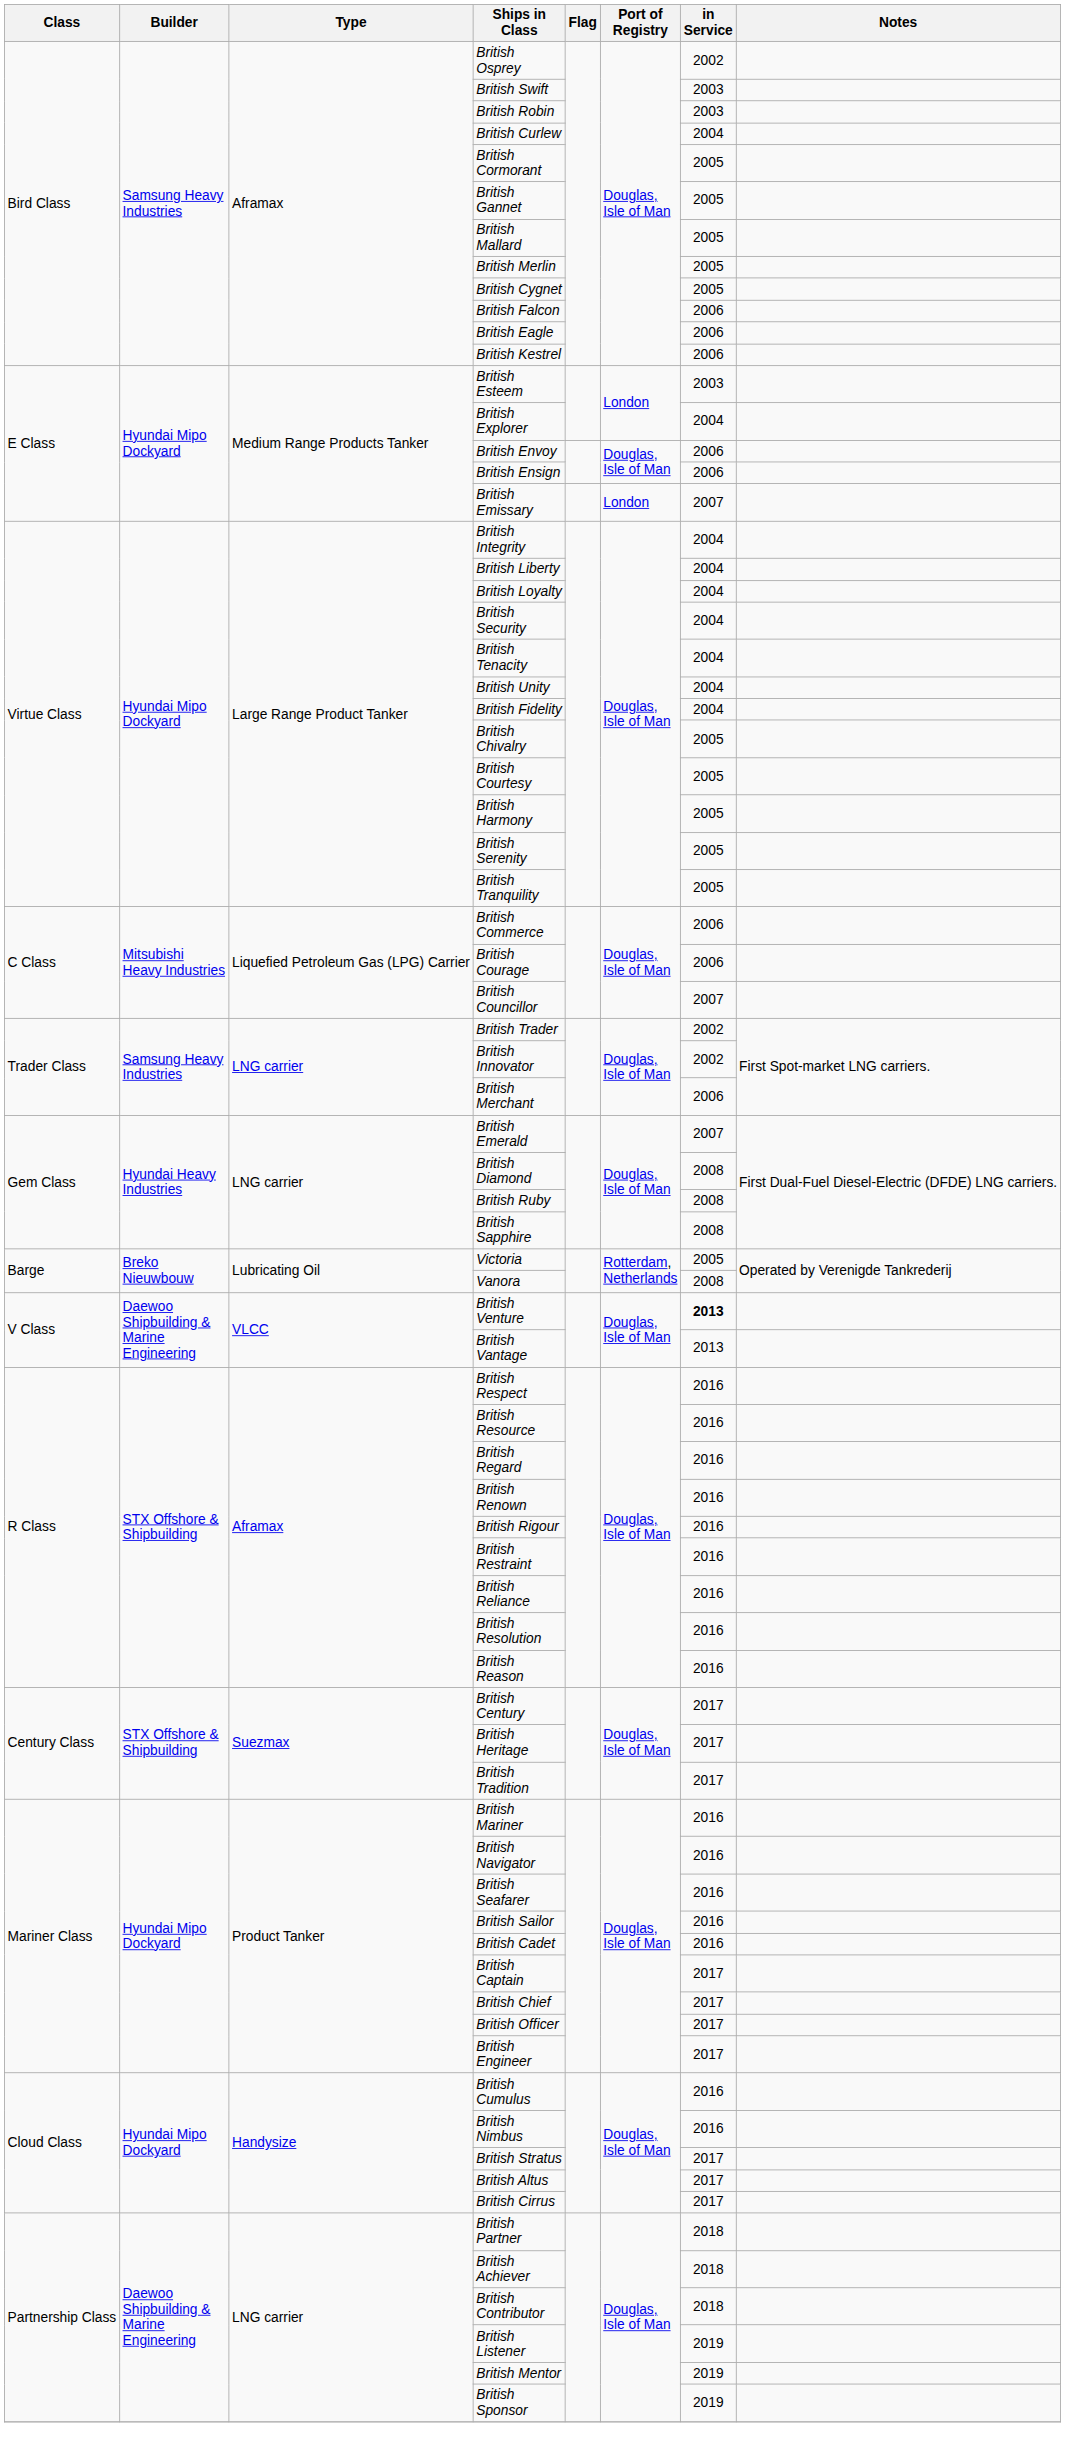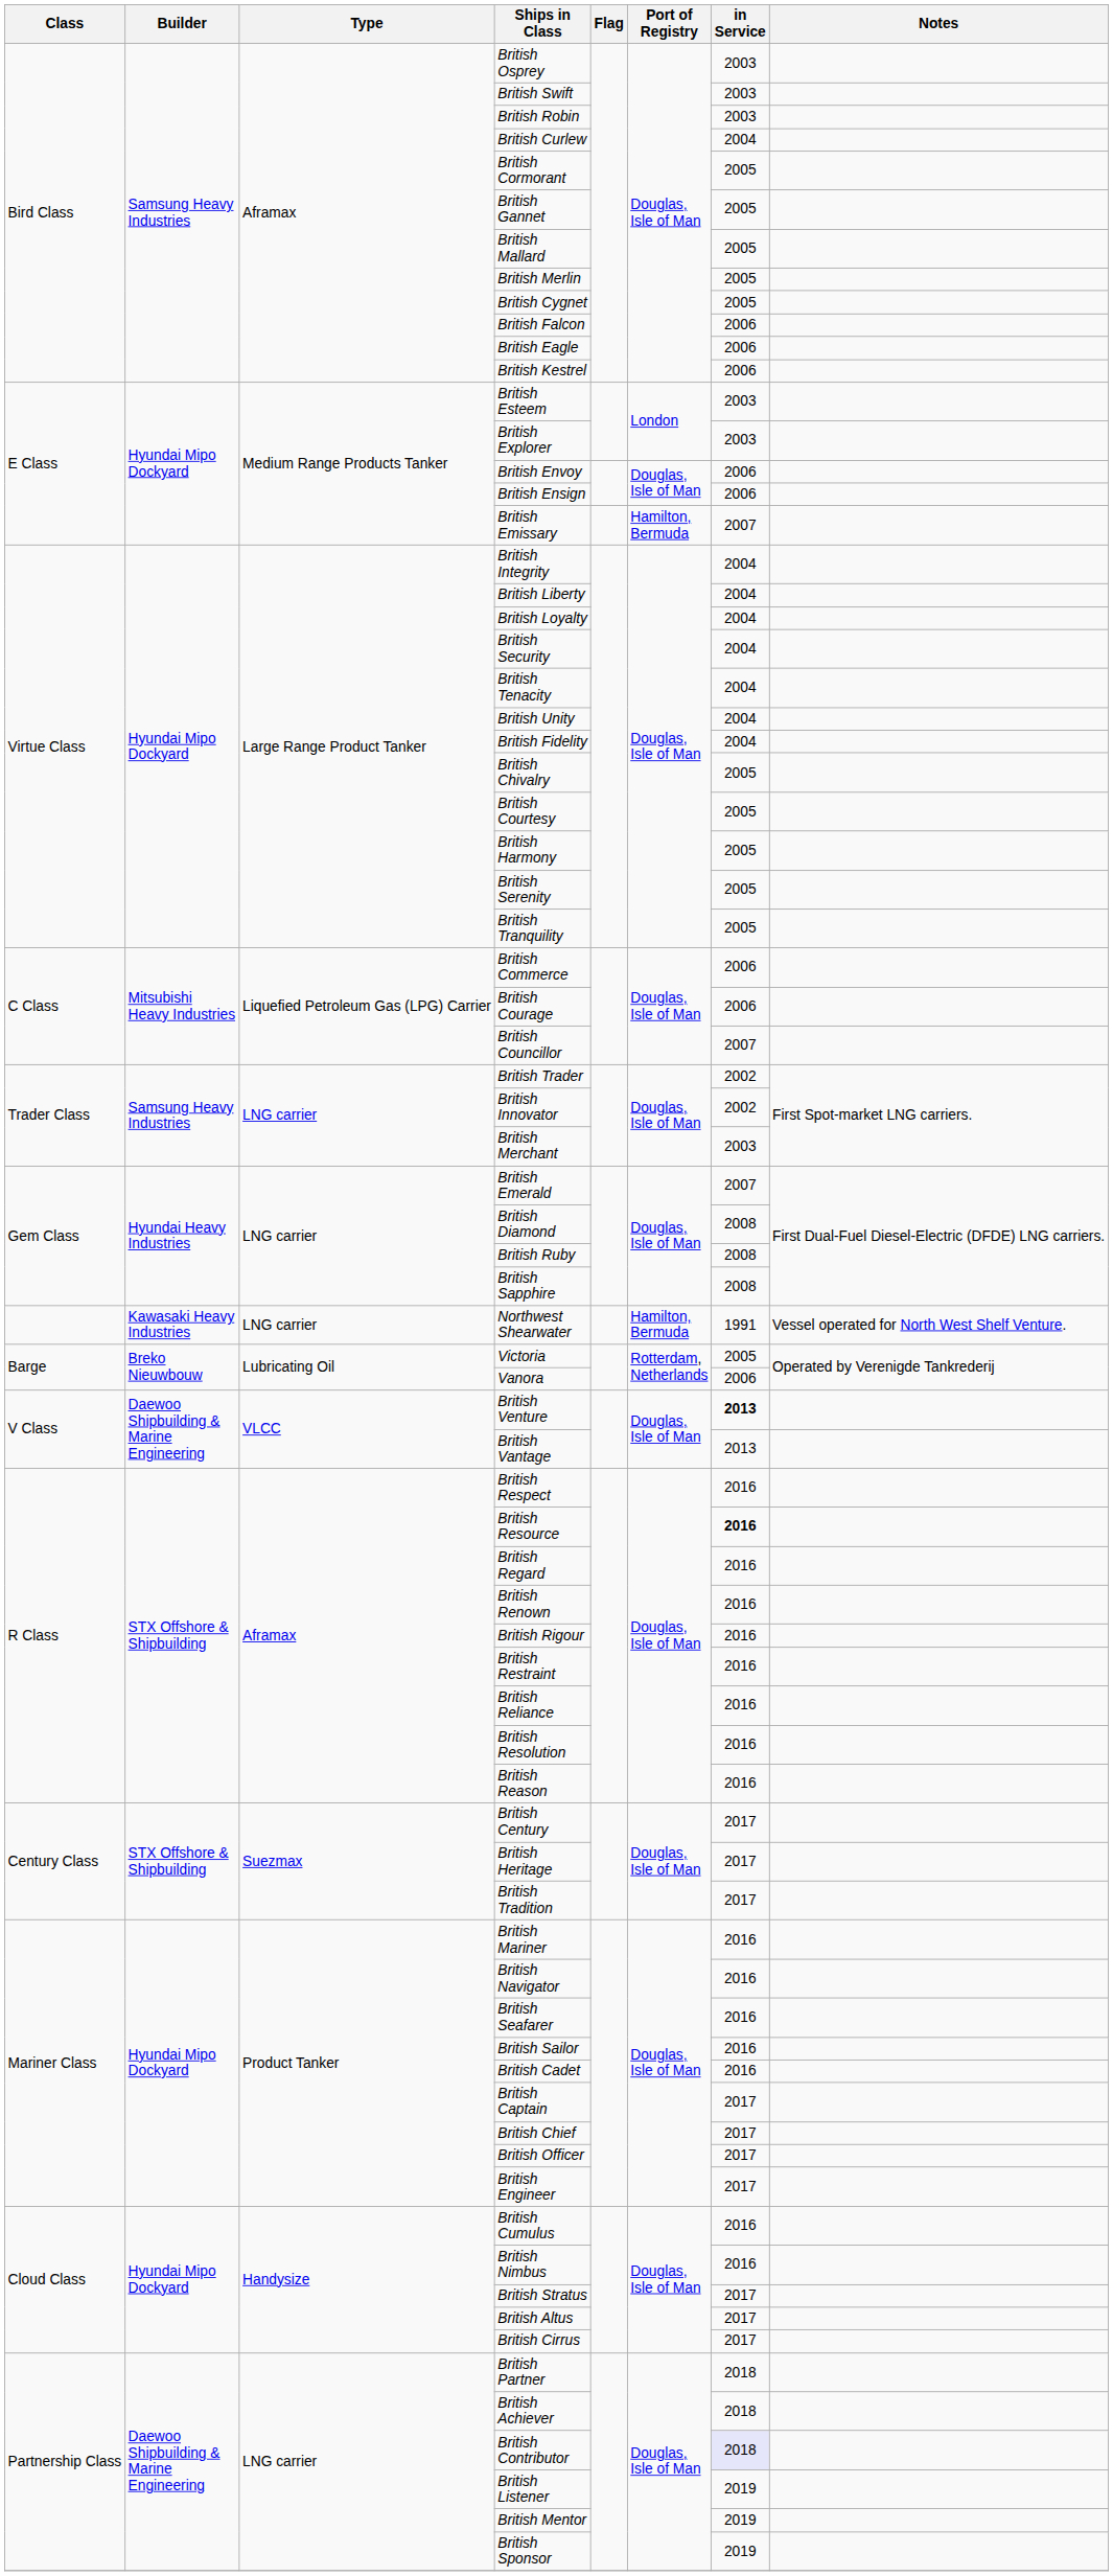 <table class="wikitable sortable">
 <tr>
 <th>Class</th>
 <th width=120px>Builder</th>
 <th>Type</th>
 <th width=100px>Ships in Class</th>
 <th>Flag</th>
 <th width=60px>Port of Registry</th>
 <th width=45px>in Service</th>
 <th>Notes</th>
 </tr>
 <tr>
 <td rowspan=12>Bird Class</td>
 <td rowspan=12><a href='#'>Samsung Heavy Industries</a></td>
 <td rowspan=12>Aframax</td>
 <td><em>British Osprey</em></td>
 <td rowspan=12></td>
 <td rowspan=12><a href='#'>Douglas, Isle of Man</a></td>
-<td align=center>2002</td>
+<td align=center>2003</td>
 <td></td>
 </tr>
 <tr>
 <td><em>British Swift</em></td>
 <td align=center>2003</td>
 <td></td>
 </tr>
 <tr>
 <td><em>British Robin</em></td>
 <td align=center>2003</td>
 <td></td>
 </tr>
 <tr>
 <td><em>British Curlew</em></td>
 <td align=center>2004</td>
 <td></td>
 </tr>
 <tr>
 <td><em>British Cormorant</em></td>
 <td align=center>2005</td>
 <td></td>
 </tr>
 <tr>
 <td><em>British Gannet</em></td>
 <td align=center>2005</td>
 <td></td>
 </tr>
 <tr>
 <td><em>British Mallard</em></td>
 <td align=center>2005</td>
 <td></td>
 </tr>
 <tr>
 <td><em>British Merlin</em></td>
 <td align=center>2005</td>
 <td></td>
 </tr>
 <tr>
 <td><em>British Cygnet</em></td>
 <td align=center>2005</td>
 <td></td>
 </tr>
 <tr>
 <td><em>British Falcon</em></td>
 <td align=center>2006</td>
 <td></td>
 </tr>
 <tr>
 <td><em>British Eagle</em></td>
 <td align=center>2006</td>
 <td></td>
 </tr>
 <tr>
 <td><em>British Kestrel</em></td>
 <td align=center>2006</td>
 <td></td>
 </tr>
 <tr>
 <td rowspan=5>E Class</td>
 <td rowspan=5><a href='#'>Hyundai Mipo Dockyard</a></td>
 <td rowspan=5>Medium Range Products Tanker</td>
 <td><em>British Esteem</em></td>
 <td rowspan=2></td>
 <td Rowspan=2><a href='#'>London</a></td>
 <td align=center>2003</td>
 <td></td>
 </tr>
 <tr>
 <td><em>British Explorer</em></td>
-<td align=center>2004</td>
+<td align=center>2003</td>
 <td></td>
 </tr>
 <tr>
 <td><em>British Envoy</em></td>
 <td rowspan=2></td>
 <td rowspan=2><a href='#'>Douglas, Isle of Man</a></td>
 <td align=center>2006</td>
 <td></td>
 </tr>
 <tr>
 <td><em>British Ensign</em></td>
 <td align=center>2006</td>
 <td></td>
 </tr>
 <tr>
 <td><em>British Emissary</em></td>
 <td></td>
-<td><a href='#'>London</a></td>
+<td><a href='#'>Hamilton, Bermuda</a></td>
 <td align=center>2007</td>
 <td></td>
 </tr>
 <tr>
 <td rowspan=12>Virtue Class</td>
 <td rowspan=12><a href='#'>Hyundai Mipo Dockyard</a></td>
 <td rowspan=12>Large Range Product Tanker</td>
 <td><em>British Integrity</em></td>
 <td rowspan=12></td>
 <td rowspan=12><a href='#'>Douglas, Isle of Man</a></td>
 <td align=center>2004</td>
 <td></td>
 </tr>
 <tr>
 <td><em>British Liberty</em></td>
 <td align=center>2004</td>
 <td></td>
 </tr>
 <tr>
 <td><em>British Loyalty</em></td>
 <td align=center>2004</td>
 <td></td>
 </tr>
 <tr>
 <td><em>British Security</em></td>
 <td align=center>2004</td>
 <td></td>
 </tr>
 <tr>
 <td><em>British Tenacity</em></td>
 <td align=center>2004</td>
 <td></td>
 </tr>
 <tr>
 <td><em>British Unity</em></td>
 <td align=center>2004</td>
 <td></td>
 </tr>
 <tr>
 <td><em>British Fidelity</em></td>
 <td align=center>2004</td>
 <td></td>
 </tr>
 <tr>
 <td><em>British Chivalry</em></td>
 <td align=center>2005</td>
 <td></td>
 </tr>
 <tr>
 <td><em>British Courtesy</em></td>
 <td align=center>2005</td>
 <td></td>
 </tr>
 <tr>
 <td><em>British Harmony</em></td>
 <td align=center>2005</td>
 <td></td>
 </tr>
 <tr>
 <td><em>British Serenity</em></td>
 <td align=center>2005</td>
 <td></td>
 </tr>
 <tr>
 <td><em>British Tranquility</em></td>
 <td align=center>2005</td>
 <td></td>
 </tr>
 <tr>
 <td rowspan=3>C Class</td>
 <td rowspan=3><a href='#'>Mitsubishi Heavy Industries</a></td>
 <td rowspan=3>Liquefied Petroleum Gas (LPG) Carrier</td>
 <td><em>British Commerce</em></td>
 <td rowspan=3></td>
 <td rowspan=3><a href='#'>Douglas, Isle of Man</a></td>
 <td align=center>2006</td>
 <td></td>
 </tr>
 <tr>
 <td><em>British Courage</em></td>
 <td align=center>2006</td>
 <td></td>
 </tr>
 <tr>
 <td><em>British Councillor</em></td>
 <td align=center>2007</td>
 <td></td>
 </tr>
 <tr>
 <td rowspan=3>Trader Class</td>
 <td rowspan=3><a href='#'>Samsung Heavy Industries</a></td>
 <td rowspan=3><a href='#'>LNG carrier</a></td>
 <td><em>British Trader</em></td>
 <td rowspan=3></td>
 <td rowspan=3><a href='#'>Douglas, Isle of Man</a></td>
 <td align=center>2002</td>
 <td rowspan=3>First Spot-market LNG carriers.</td>
 </tr>
 <tr>
 <td><em>British Innovator</em></td>
 <td align=center>2002</td>
 </tr>
 <tr>
 <td><em>British Merchant</em></td>
-<td align=center>2006</td>
+<td align=center>2003</td>
 </tr>
 <tr>
 <td rowspan=4>Gem Class</td>
 <td rowspan=4><a href='#'>Hyundai Heavy Industries</a></td>
 <td rowspan=4>LNG carrier</td>
 <td><em>British Emerald</em></td>
 <td rowspan=4></td>
 <td rowspan=4><a href='#'>Douglas, Isle of Man</a></td>
 <td align=center>2007</td>
 <td rowspan=4>First Dual-Fuel Diesel-Electric (DFDE) LNG carriers.</td>
 </tr>
 <tr>
 <td><em>British Diamond</em></td>
 <td align=center>2008</td>
 </tr>
 <tr>
 <td><em>British Ruby</em></td>
 <td align=center>2008</td>
 </tr>
 <tr>
 <td><em>British Sapphire</em></td>
 <td align=center>2008</td>
 </tr>
 <tr>
+<td></td>
+<td><a href='#'>Kawasaki Heavy Industries</a></td>
+<td>LNG carrier</td>
+<td><em>Northwest Shearwater</em></td>
+<td></td>
+<td><a href='#'>Hamilton, Bermuda</a></td>
+<td align=center>1991</td>
+<td>Vessel operated for <a href='#'>North West Shelf Venture</a>.</td>
+</tr>
+<tr>
 <td rowspan=2>Barge</td>
 <td rowspan=2><a href='#'>Breko Nieuwbouw</a></td>
 <td rowspan=2>Lubricating Oil</td>
 <td><em>Victoria</em></td>
 <td rowspan=2></td>
 <td rowspan=2><a href='#'>Rotterdam</a>, <a href='#'>Netherlands</a></td>
 <td align=center>2005</td>
 <td rowspan=2>Operated by Verenigde Tankrederij</td>
 </tr>
 <tr>
 <td><em>Vanora</em></td>
-<td align=center>2008</td>
+<td align=center>2006</td>
 </tr>
 <tr>
 <td rowspan=2>V Class</td>
 <td rowspan=2><a href='#'>Daewoo Shipbuilding & Marine Engineering</a></td>
 <td rowspan=2><a href='#'>VLCC</a></td>
 <td><em>British Venture</em></td>
 <td rowspan=2></td>
 <td rowspan=2><a href='#'>Douglas, Isle of Man</a></td>
 <td align=center><strong>2013</strong></td>
 <td></td>
 </tr>
 <tr>
 <td><em>British Vantage</em></td>
 <td align=center>2013</td>
 <td></td>
 </tr>
 <tr>
 <td rowspan=9>R Class</td>
 <td rowspan=9><a href='#'>STX Offshore & Shipbuilding</a></td>
 <td rowspan=9><a href='#'>Aframax</a></td>
 <td><em>British Respect</em></td>
 <td rowspan=9></td>
 <td rowspan=9><a href='#'>Douglas, Isle of Man</a></td>
 <td align=center>2016</td>
 <td></td>
 </tr>
 <tr>
 <td><em>British Resource</em></td>
-<td align=center>2016</td>
+<td align=center><strong>2016</strong></td>
 <td></td>
 </tr>
 <tr>
 <td><em>British Regard</em></td>
 <td align=center>2016</td>
 <td></td>
 </tr>
 <tr>
 <td><em>British Renown</em></td>
 <td align=center>2016</td>
 <td></td>
 </tr>
 <tr>
 <td><em>British Rigour</em></td>
 <td align=center>2016</td>
 <td></td>
 </tr>
 <tr>
 <td><em>British Restraint</em></td>
 <td align=center>2016</td>
 <td></td>
 </tr>
 <tr>
 <td><em>British Reliance</em></td>
 <td align=center>2016</td>
 <td></td>
 </tr>
 <tr>
 <td><em>British Resolution</em></td>
 <td align=center>2016</td>
 <td></td>
 </tr>
 <tr>
 <td><em>British Reason</em></td>
 <td align=center>2016</td>
 <td></td>
 </tr>
 <tr>
 <td rowspan=3>Century Class</td>
 <td rowspan=3><a href='#'>STX Offshore & Shipbuilding</a></td>
 <td rowspan=3><a href='#'>Suezmax</a></td>
 <td><em>British Century</em></td>
 <td rowspan=3></td>
 <td rowspan=3><a href='#'>Douglas, Isle of Man</a></td>
 <td align=center>2017</td>
 <td></td>
 </tr>
 <tr>
 <td><em>British Heritage</em></td>
 <td align=center>2017</td>
 <td></td>
 </tr>
 <tr>
 <td><em>British Tradition</em></td>
 <td align=center>2017</td>
 <td></td>
 </tr>
 <tr>
 <td rowspan=9>Mariner Class</td>
 <td rowspan=9><a href='#'>Hyundai Mipo Dockyard</a></td>
 <td rowspan=9>Product Tanker</td>
 <td><em>British Mariner</em></td>
 <td rowspan=9></td>
 <td rowspan=9><a href='#'>Douglas, Isle of Man</a></td>
 <td align=center>2016</td>
 <td></td>
 </tr>
 <tr>
 <td><em>British Navigator</em></td>
 <td align=center>2016</td>
 <td></td>
 </tr>
 <tr>
 <td><em>British Seafarer</em></td>
 <td align=center>2016</td>
 <td></td>
 </tr>
 <tr>
 <td><em>British Sailor</em></td>
 <td align=center>2016</td>
 <td></td>
 </tr>
 <tr>
 <td><em>British Cadet</em></td>
 <td align=center>2016</td>
 <td></td>
 </tr>
 <tr>
 <td><em>British Captain</em></td>
 <td align=center>2017</td>
 <td></td>
 </tr>
 <tr>
 <td><em>British Chief</em></td>
 <td align=center>2017</td>
 <td></td>
 </tr>
 <tr>
 <td><em>British Officer</em></td>
 <td align=center>2017</td>
 <td></td>
 </tr>
 <tr>
 <td><em>British Engineer</em></td>
 <td align=center>2017</td>
 <td></td>
 </tr>
 <tr>
 <td rowspan=5>Cloud Class</td>
 <td rowspan=5><a href='#'>Hyundai Mipo Dockyard</a></td>
 <td rowspan=5><a href='#'>Handysize</a></td>
 <td><em>British Cumulus</em></td>
 <td rowspan=5></td>
 <td rowspan=5><a href='#'>Douglas, Isle of Man</a></td>
 <td align=center>2016</td>
 <td></td>
 </tr>
 <tr>
 <td><em>British Nimbus</em></td>
 <td align=center>2016</td>
 <td></td>
 </tr>
 <tr>
 <td><em>British Stratus</em></td>
 <td align=center>2017</td>
 <td></td>
 </tr>
 <tr>
 <td><em>British Altus</em></td>
 <td align=center>2017</td>
 <td></td>
 </tr>
 <tr>
 <td><em>British Cirrus</em></td>
 <td align=center>2017</td>
 <td></td>
 </tr>
 <tr>
 <td rowspan=6>Partnership Class</td>
 <td rowspan=6><a href='#'>Daewoo Shipbuilding & Marine Engineering</a></td>
 <td rowspan=6>LNG carrier</td>
 <td><em>British Partner</em></td>
 <td rowspan=6></td>
 <td rowspan=6><a href='#'>Douglas, Isle of Man</a></td>
 <td align=center>2018</td>
 <td></td>
 </tr>
 <tr>
 <td><em>British Achiever</em></td>
 <td align=center>2018</td>
 <td></td>
 </tr>
 <tr>
 <td><em>British Contributor</em></td>
-<td align=center>2018</td>
+<td align=center style="background: lavender;">2018</td>
 <td></td>
 </tr>
 <tr>
 <td><em>British Listener</em></td>
 <td align=center>2019</td>
 <td></td>
 </tr>
 <tr>
 <td><em>British Mentor</em></td>
 <td align=center>2019</td>
 <td></td>
 </tr>
 <tr>
 <td><em>British Sponsor</em></td>
 <td align=center>2019</td>
 <td></td>
 </tr>
 <tr>
 </tr>
 </table>
